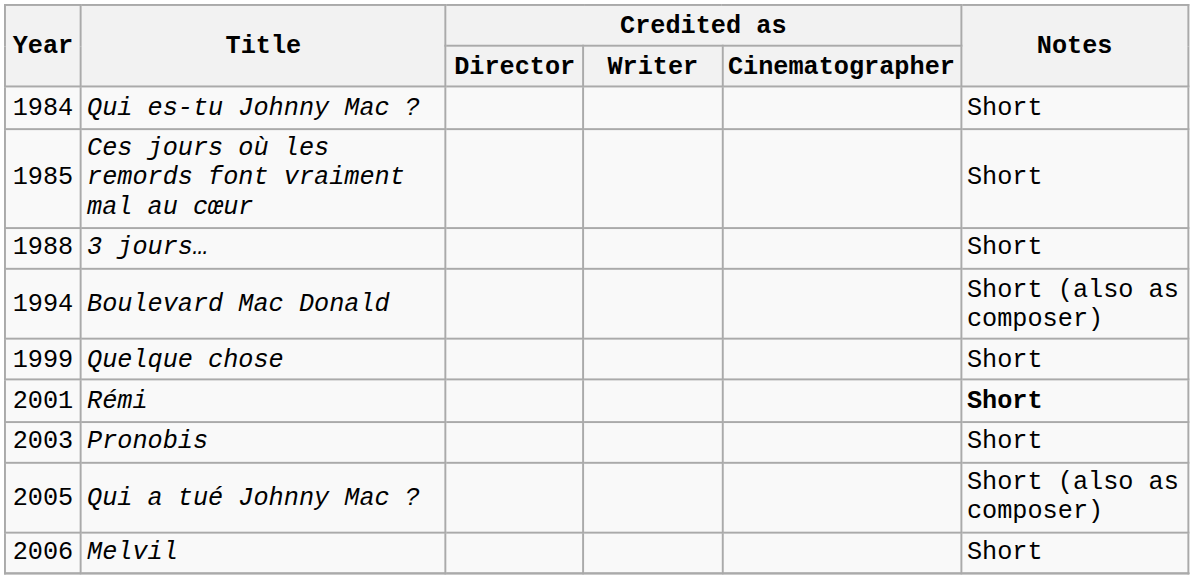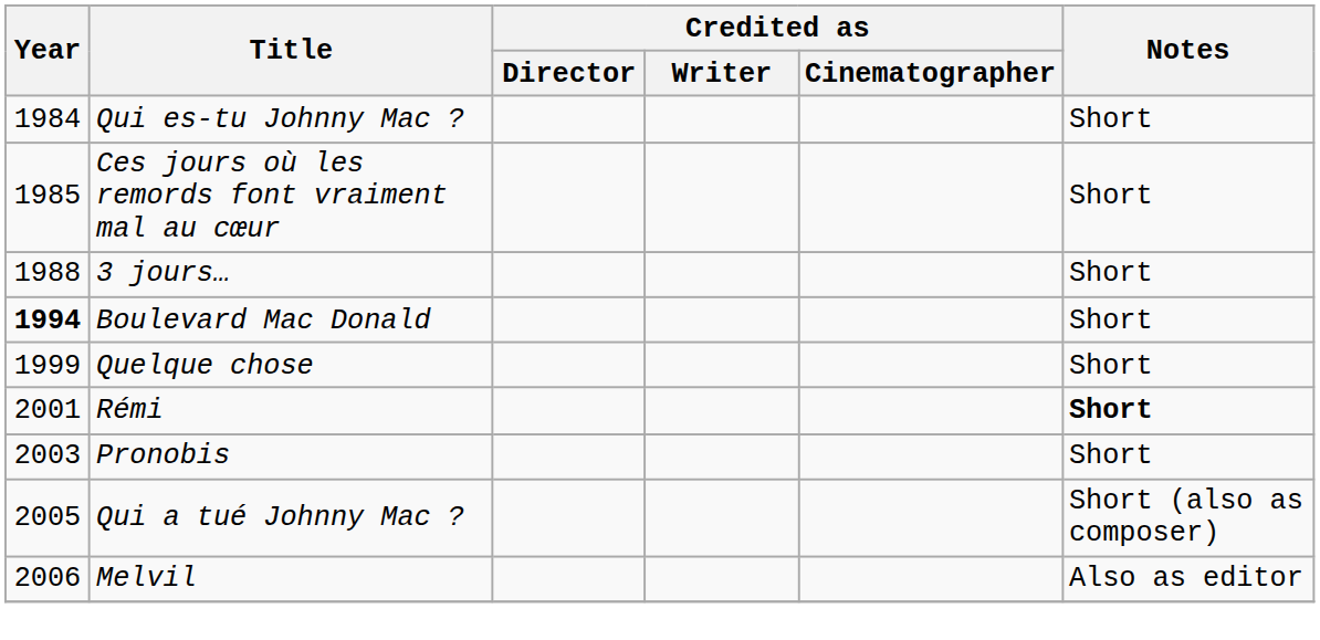 <table class="wikitable sortable">
 <tr>
 <th rowspan=2 width="33">Year</th>
 <th rowspan=2>Title</th>
 <th colspan=3>Credited as</th>
 <th rowspan=2>Notes</th>
 </tr>
 <tr>
 <th width=65>Director</th>
 <th width=65>Writer</th>
 <th width=65>Cinematographer</th>
 </tr>
 <tr>
 <td align="center">1984</td>
 <td align="left"><em>Qui es-tu Johnny Mac ?</em></td>
 <td></td>
 <td></td>
 <td></td>
 <td>Short</td>
 </tr>
 <tr>
 <td align="center">1985</td>
 <td align="left"><em>Ces jours où les remords font vraiment mal au cœur</em></td>
 <td></td>
 <td></td>
 <td></td>
 <td>Short</td>
 </tr>
 <tr>
 <td align="center">1988</td>
 <td align="left"><em>3 jours…</em></td>
 <td></td>
 <td></td>
 <td></td>
 <td>Short</td>
 </tr>
 <tr>
-<td align="center">1994</td>
+<td align="center"><strong>1994</strong></td>
 <td align="left"><em>Boulevard Mac Donald</em></td>
 <td></td>
 <td></td>
 <td></td>
-<td>Short (also as composer)</td>
+<td>Short</td>
 </tr>
 <tr>
 <td align="center">1999</td>
 <td align="left"><em>Quelque chose</em></td>
 <td></td>
 <td></td>
 <td></td>
 <td>Short</td>
 </tr>
 <tr>
 <td align="center">2001</td>
 <td align="left"><em>Rémi</em></td>
 <td></td>
 <td></td>
 <td></td>
 <td><strong>Short</strong></td>
 </tr>
 <tr>
 <td align="center">2003</td>
 <td align="left"><em>Pronobis</em></td>
 <td></td>
 <td></td>
 <td></td>
 <td>Short</td>
 </tr>
 <tr>
 <td align="center">2005</td>
 <td align="left"><em>Qui a tué Johnny Mac ?</em></td>
 <td></td>
 <td></td>
 <td></td>
 <td>Short (also as composer)</td>
 </tr>
 <tr>
 <td align="center">2006</td>
 <td align="left"><em>Melvil</em></td>
 <td></td>
 <td></td>
 <td></td>
-<td>Short</td>
+<td>Also as editor</td>
 </tr>
 <tr>
 </tr>
 </table>
